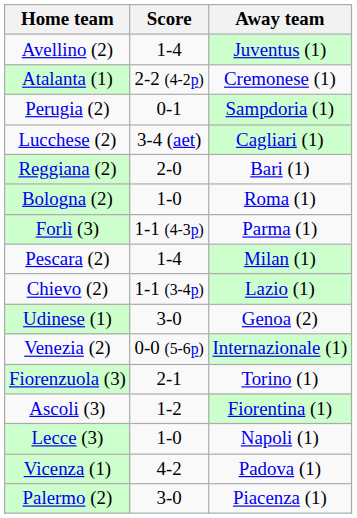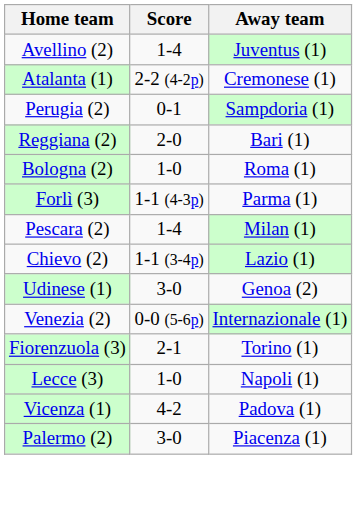 <table class="wikitable" style="text-align: center">
 <tr>
 <th>Home team</th>
 <th>Score</th>
 <th>Away team</th>
 </tr>
 <tr>
 <td><a href='#'>Avellino</a> (2)</td>
 <td>1-4</td>
 <td bgcolor="ccffcc"><a href='#'>Juventus</a> (1)</td>
 </tr>
 <tr>
 <td bgcolor="ccffcc"><a href='#'>Atalanta</a> (1)</td>
 <td>2-2 <small>(4-2<a href='#'>p</a>)</small></td>
 <td><a href='#'>Cremonese</a> (1)</td>
 </tr>
 <tr>
 <td><a href='#'>Perugia</a> (2)</td>
 <td>0-1</td>
 <td bgcolor="ccffcc"><a href='#'>Sampdoria</a> (1)</td>
-</tr>
-<tr>
-<td><a href='#'>Lucchese</a> (2)</td>
-<td>3-4 (<a href='#'>aet</a>)</td>
-<td bgcolor="ccffcc"><a href='#'>Cagliari</a> (1)</td>
 </tr>
 <tr>
 <td bgcolor="ccffcc"><a href='#'>Reggiana</a> (2)</td>
 <td>2-0</td>
 <td><a href='#'>Bari</a> (1)</td>
 </tr>
 <tr>
 <td bgcolor="ccffcc"><a href='#'>Bologna</a> (2)</td>
 <td>1-0</td>
 <td><a href='#'>Roma</a> (1)</td>
 </tr>
 <tr>
 <td bgcolor="ccffcc"><a href='#'>Forlì</a> (3)</td>
 <td>1-1 <small>(4-3<a href='#'>p</a>)</small></td>
 <td><a href='#'>Parma</a> (1)</td>
 </tr>
 <tr>
 <td><a href='#'>Pescara</a> (2)</td>
 <td>1-4</td>
 <td bgcolor="ccffcc"><a href='#'>Milan</a> (1)</td>
 </tr>
 <tr>
 <td><a href='#'>Chievo</a> (2)</td>
 <td>1-1 <small>(3-4<a href='#'>p</a>)</small></td>
 <td bgcolor="ccffcc"><a href='#'>Lazio</a> (1)</td>
 </tr>
 <tr>
 <td bgcolor="ccffcc"><a href='#'>Udinese</a> (1)</td>
 <td>3-0</td>
 <td><a href='#'>Genoa</a> (2)</td>
 </tr>
 <tr>
 <td><a href='#'>Venezia</a> (2)</td>
 <td>0-0 <small>(5-6<a href='#'>p</a>)</small></td>
 <td bgcolor="ccffcc"><a href='#'>Internazionale</a> (1)</td>
 </tr>
 <tr>
 <td bgcolor="ccffcc"><a href='#'>Fiorenzuola</a> (3)</td>
 <td>2-1</td>
 <td><a href='#'>Torino</a> (1)</td>
 </tr>
 <tr>
-<td><a href='#'>Ascoli</a> (3)</td>
-<td>1-2</td>
-<td bgcolor="ccffcc"><a href='#'>Fiorentina</a> (1)</td>
-</tr>
-<tr>
 <td bgcolor="ccffcc"><a href='#'>Lecce</a> (3)</td>
 <td>1-0</td>
 <td><a href='#'>Napoli</a> (1)</td>
 </tr>
 <tr>
 <td bgcolor="ccffcc"><a href='#'>Vicenza</a> (1)</td>
 <td>4-2</td>
 <td><a href='#'>Padova</a> (1)</td>
 </tr>
 <tr>
 <td bgcolor="ccffcc"><a href='#'>Palermo</a> (2)</td>
 <td>3-0</td>
 <td><a href='#'>Piacenza</a> (1)</td>
 </tr>
 </table>
